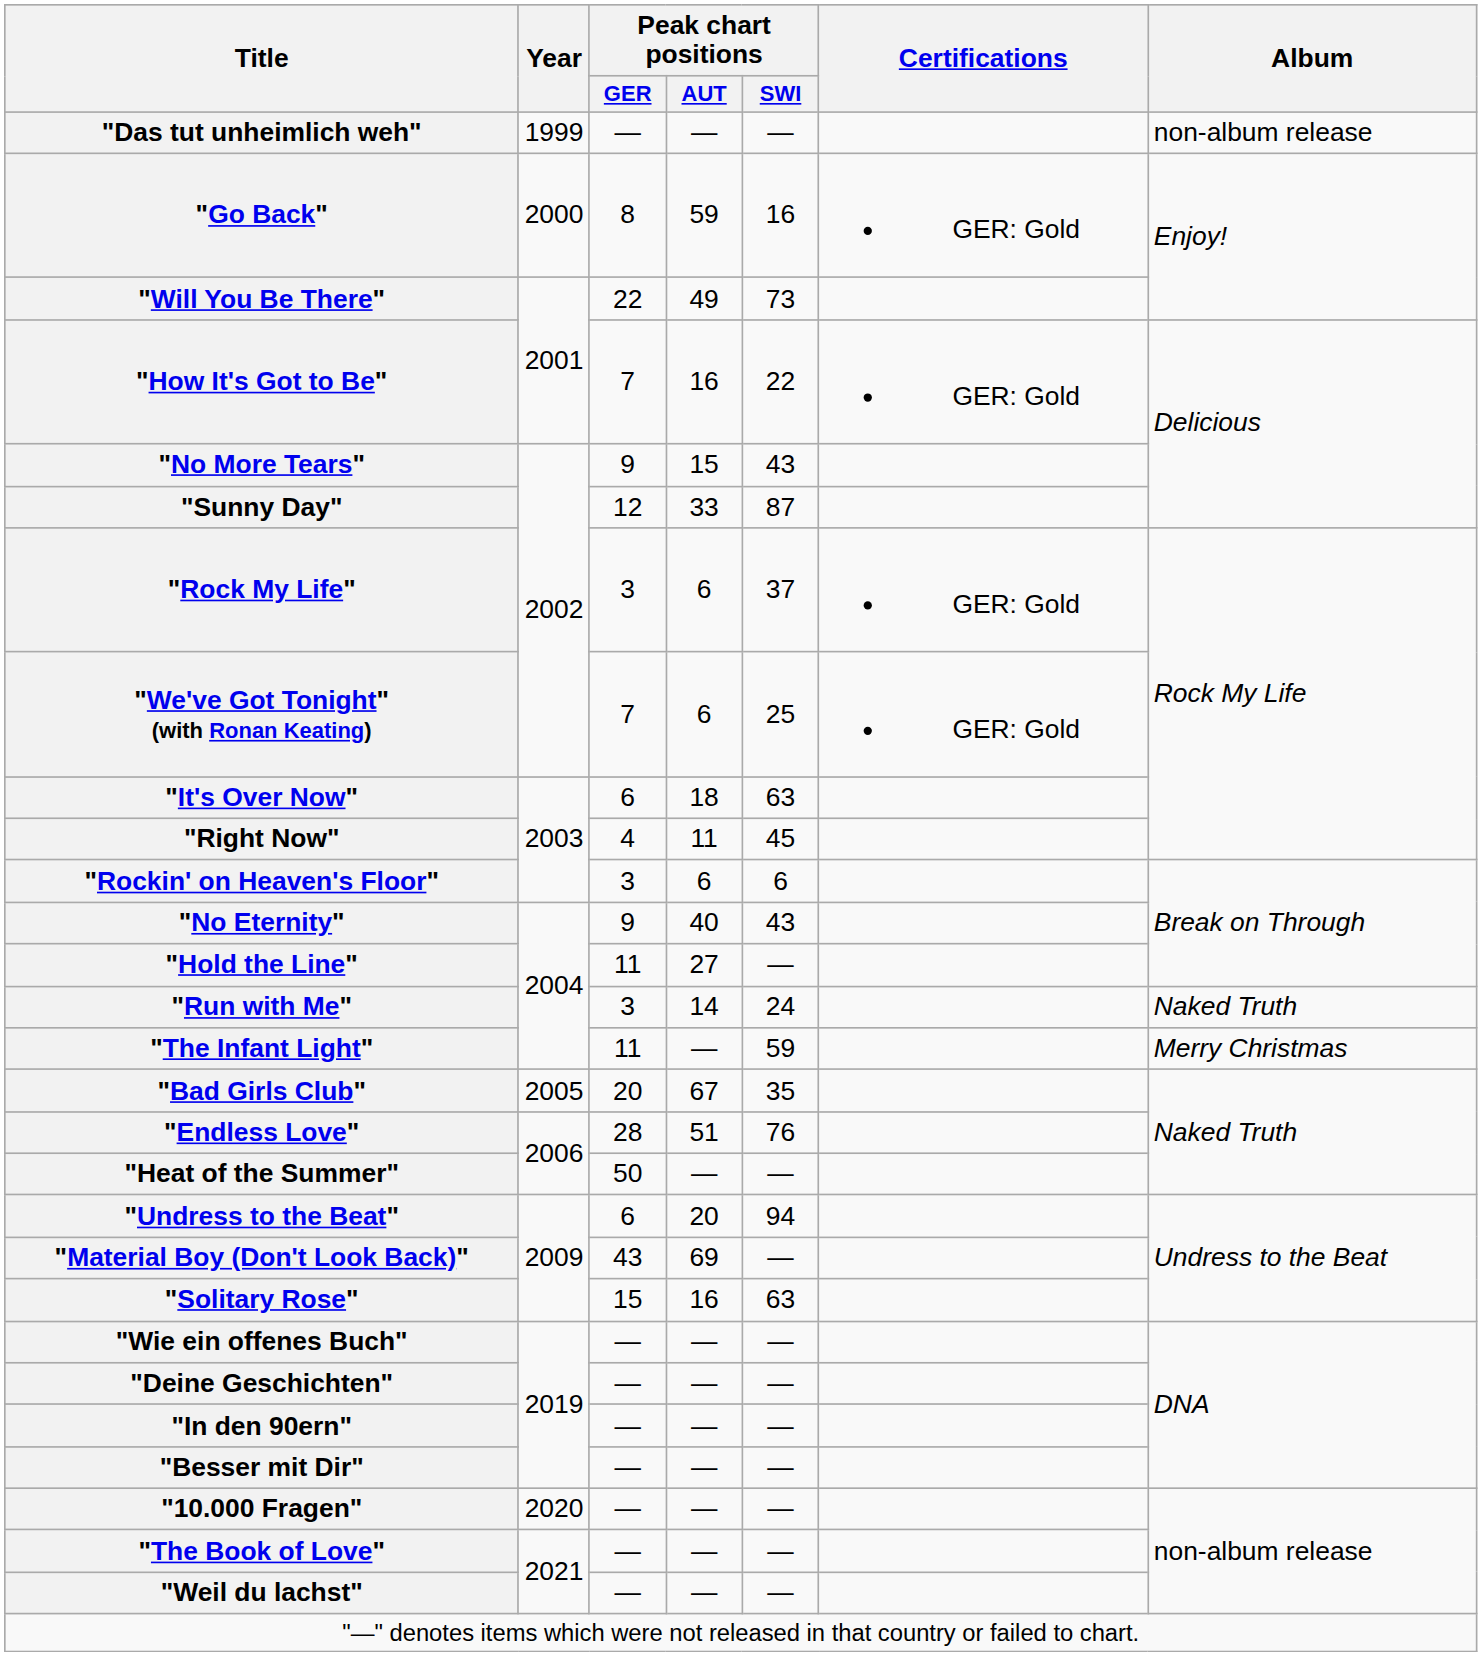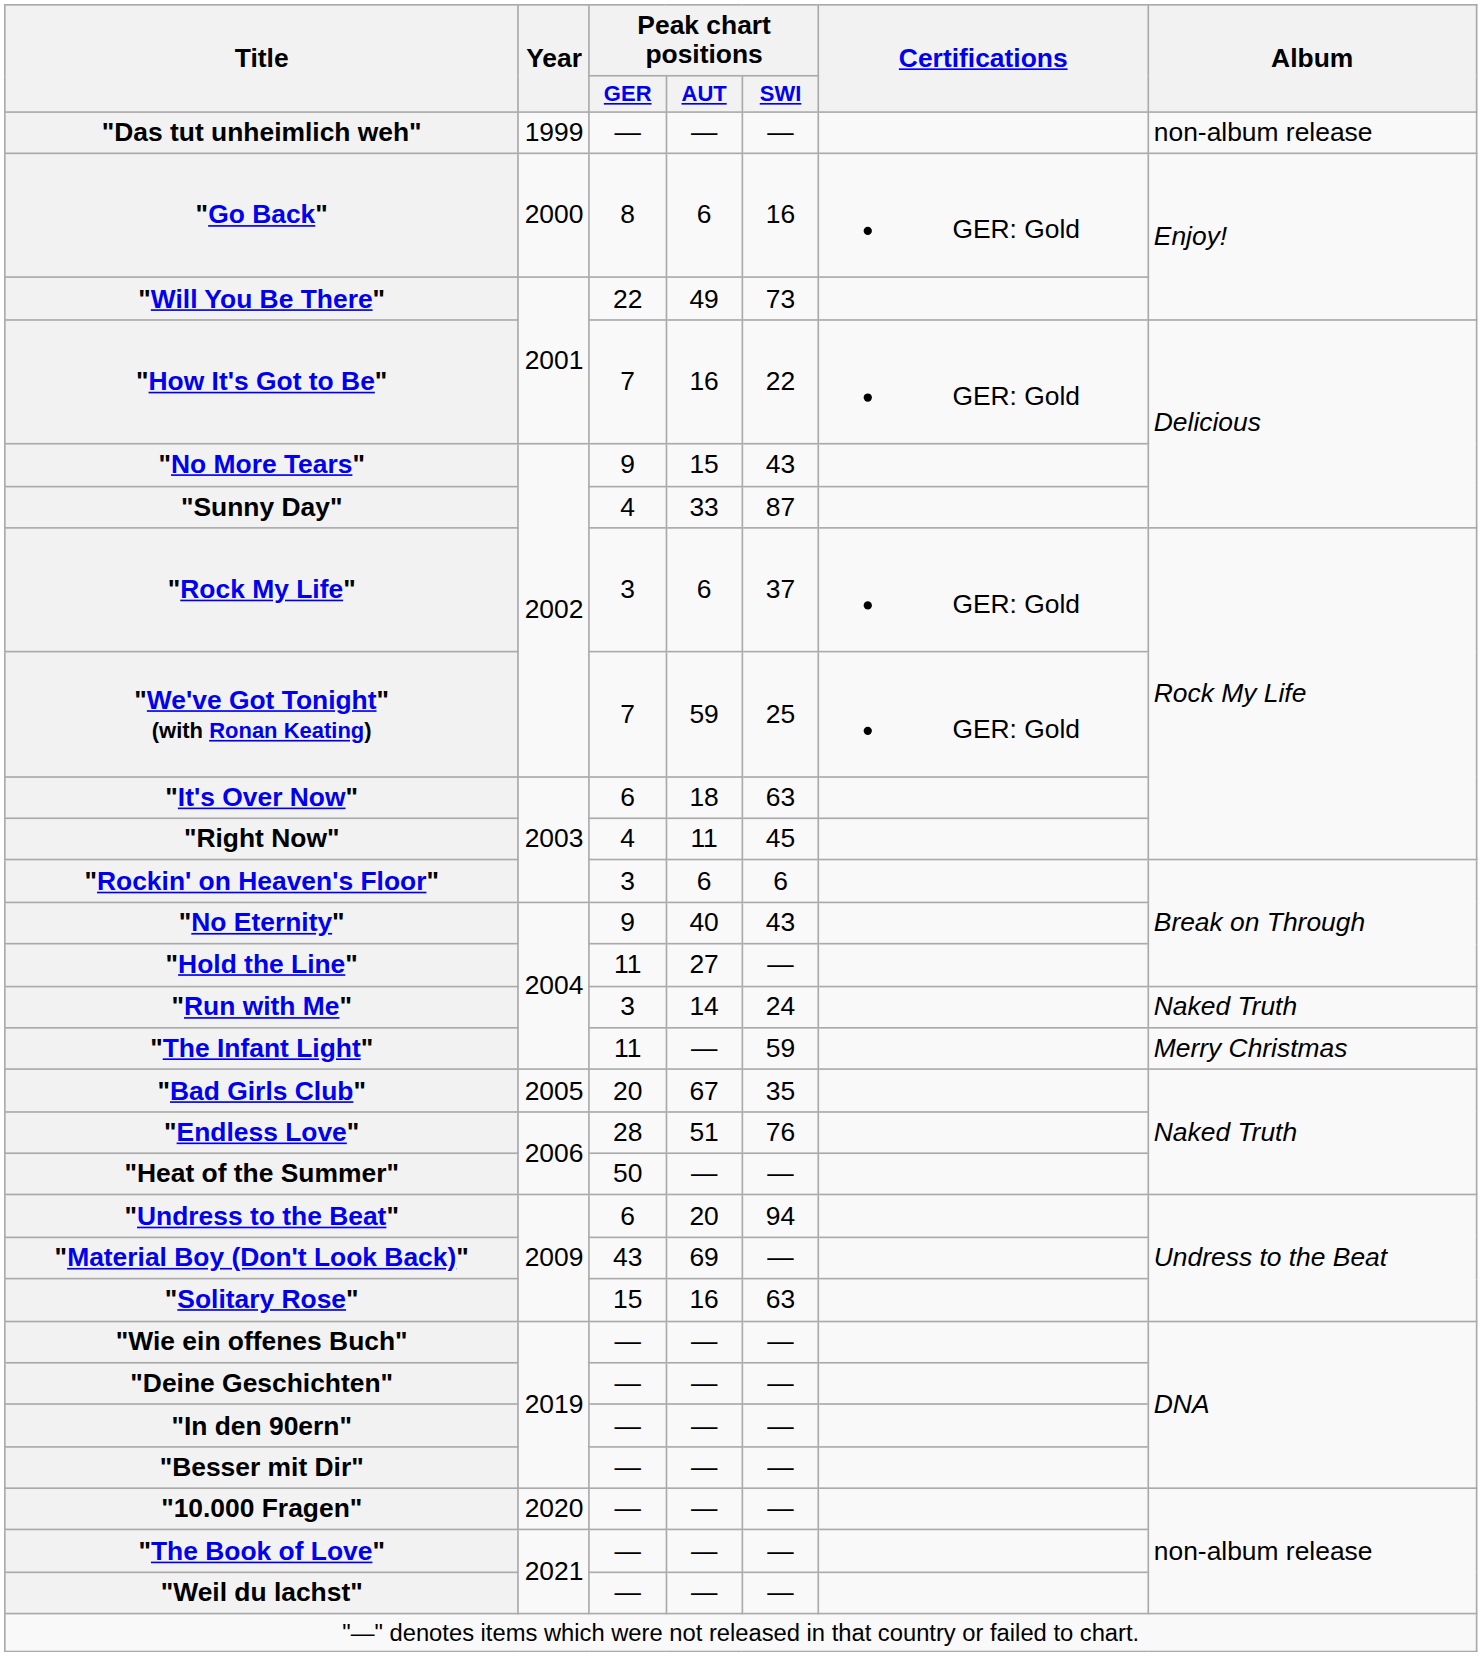 <table class="wikitable plainrowheaders" style="text-align:center;" border="1">
 <tr>
 <th scope="col" rowspan="2" style="width:19em;">Title</th>
 <th scope="col" rowspan="2">Year</th>
 <th scope="col" colspan="3">Peak chart positions</th>
 <th scope="col" rowspan="2" style="width:12em;"><a href='#'>Certifications</a></th>
 <th scope="col" rowspan="2" style="width:12em;">Album</th>
 </tr>
 <tr style="font-size:smaller;">
 <th width="40"><a href='#'>GER</a><br></th>
 <th width="40"><a href='#'>AUT</a><br></th>
 <th width="40"><a href='#'>SWI</a><br></th>
 </tr>
 <tr>
 <th scope="row">"Das tut unheimlich weh"</th>
 <td align="center">1999</td>
 <td style="text-align:center;">—</td>
 <td style="text-align:center;">—</td>
 <td style="text-align:center;">—</td>
 <td></td>
 <td align="left">non-album release</td>
 </tr>
 <tr>
 <th scope="row">"<a href='#'>Go Back</a>"</th>
 <td align="center">2000</td>
 <td style="text-align:center;">8</td>
-<td style="text-align:center;">59</td>
+<td style="text-align:center;">6</td>
 <td style="text-align:center;">16</td>
 <td><br><ul><li>GER: Gold</li></ul></td>
 <td align="left" rowspan="2"><em>Enjoy!</em></td>
 </tr>
 <tr>
 <th scope="row">"<a href='#'>Will You Be There</a>"</th>
 <td align="center" rowspan="2">2001</td>
 <td style="text-align:center;">22</td>
 <td style="text-align:center;">49</td>
 <td style="text-align:center;">73</td>
 <td></td>
 </tr>
 <tr>
 <th scope="row">"<a href='#'>How It's Got to Be</a>"</th>
 <td style="text-align:center;">7</td>
 <td style="text-align:center;">16</td>
 <td style="text-align:center;">22</td>
 <td><br><ul><li>GER: Gold</li></ul></td>
 <td align="left" rowspan="3"><em>Delicious</em></td>
 </tr>
 <tr>
 <th scope="row">"<a href='#'>No More Tears</a>"</th>
 <td align="center" rowspan="4">2002</td>
 <td style="text-align:center;">9</td>
 <td style="text-align:center;">15</td>
 <td style="text-align:center;">43</td>
 <td></td>
 </tr>
 <tr>
 <th scope="row">"Sunny Day"</th>
-<td style="text-align:center;">12</td>
+<td style="text-align:center;">4</td>
 <td style="text-align:center;">33</td>
 <td style="text-align:center;">87</td>
 <td></td>
 </tr>
 <tr>
 <th scope="row">"<a href='#'>Rock My Life</a>"</th>
 <td style="text-align:center;">3</td>
 <td style="text-align:center;">6</td>
 <td style="text-align:center;">37</td>
 <td><br><ul><li>GER: Gold</li></ul></td>
 <td align="left" rowspan="4"><em>Rock My Life</em></td>
 </tr>
 <tr>
 <th scope="row">"<a href='#'>We've Got Tonight</a>" <br><small>(with <a href='#'>Ronan Keating</a>)</small></th>
 <td style="text-align:center;">7</td>
-<td style="text-align:center;">6</td>
+<td style="text-align:center;">59</td>
 <td style="text-align:center;">25</td>
 <td><br><ul><li>GER: Gold</li></ul></td>
 </tr>
 <tr>
 <th scope="row">"<a href='#'>It's Over Now</a>"</th>
 <td align="center" rowspan="3">2003</td>
 <td style="text-align:center;">6</td>
 <td style="text-align:center;">18</td>
 <td style="text-align:center;">63</td>
 <td></td>
 </tr>
 <tr>
 <th scope="row">"Right Now"</th>
 <td style="text-align:center;">4</td>
 <td style="text-align:center;">11</td>
 <td style="text-align:center;">45</td>
 <td></td>
 </tr>
 <tr>
 <th scope="row">"<a href='#'>Rockin' on Heaven's Floor</a>"</th>
 <td style="text-align:center;">3</td>
 <td style="text-align:center;">6</td>
 <td style="text-align:center;">6</td>
 <td></td>
 <td align="left" rowspan="3"><em>Break on Through</em></td>
 </tr>
 <tr>
 <th scope="row">"<a href='#'>No Eternity</a>"</th>
 <td align="center" rowspan="4">2004</td>
 <td style="text-align:center;">9</td>
 <td style="text-align:center;">40</td>
 <td style="text-align:center;">43</td>
 <td></td>
 </tr>
 <tr>
 <th scope="row">"<a href='#'>Hold the Line</a>"</th>
 <td style="text-align:center;">11</td>
 <td style="text-align:center;">27</td>
 <td style="text-align:center;">—</td>
 <td></td>
 </tr>
 <tr>
 <th scope="row">"<a href='#'>Run with Me</a>"</th>
 <td style="text-align:center;">3</td>
 <td style="text-align:center;">14</td>
 <td style="text-align:center;">24</td>
 <td></td>
 <td align="left"><em>Naked Truth</em></td>
 </tr>
 <tr>
 <th scope="row">"<a href='#'>The Infant Light</a>"</th>
 <td style="text-align:center;">11</td>
 <td style="text-align:center;">—</td>
 <td style="text-align:center;">59</td>
 <td></td>
 <td align="left"><em>Merry Christmas</em></td>
 </tr>
 <tr>
 <th scope="row">"<a href='#'>Bad Girls Club</a>"</th>
 <td align="center">2005</td>
 <td style="text-align:center;">20</td>
 <td style="text-align:center;">67</td>
 <td style="text-align:center;">35</td>
 <td></td>
 <td align="left" rowspan="3"><em>Naked Truth</em></td>
 </tr>
 <tr>
 <th scope="row">"<a href='#'>Endless Love</a>"</th>
 <td align="center" rowspan="2">2006</td>
 <td style="text-align:center;">28</td>
 <td style="text-align:center;">51</td>
 <td style="text-align:center;">76</td>
 <td></td>
 </tr>
 <tr>
 <th scope="row">"Heat of the Summer"</th>
 <td style="text-align:center;">50</td>
 <td style="text-align:center;">—</td>
 <td style="text-align:center;">—</td>
 <td></td>
 </tr>
 <tr>
 <th scope="row">"<a href='#'>Undress to the Beat</a>"</th>
 <td align="center" rowspan="3">2009</td>
 <td style="text-align:center;">6</td>
 <td style="text-align:center;">20</td>
 <td style="text-align:center;">94</td>
 <td></td>
 <td align="left" rowspan="3"><em>Undress to the Beat</em></td>
 </tr>
 <tr>
 <th scope="row">"<a href='#'>Material Boy (Don't Look Back)</a>"</th>
 <td style="text-align:center;">43</td>
 <td style="text-align:center;">69</td>
 <td style="text-align:center;">—</td>
 <td></td>
 </tr>
 <tr>
 <th scope="row">"<a href='#'>Solitary Rose</a>"</th>
 <td style="text-align:center;">15</td>
 <td style="text-align:center;">16</td>
 <td style="text-align:center;">63</td>
 <td></td>
 </tr>
 <tr>
 <th scope="row">"Wie ein offenes Buch"</th>
 <td align="center" rowspan="4">2019</td>
 <td style="text-align:center;">—</td>
 <td style="text-align:center;">—</td>
 <td style="text-align:center;">—</td>
 <td></td>
 <td align="left" rowspan="4"><em>DNA</em></td>
 </tr>
 <tr>
 <th scope="row">"Deine Geschichten"</th>
 <td style="text-align:center;">—</td>
 <td style="text-align:center;">—</td>
 <td style="text-align:center;">—</td>
 <td></td>
 </tr>
 <tr>
 <th scope="row">"In den 90ern"</th>
 <td style="text-align:center;">—</td>
 <td style="text-align:center;">—</td>
 <td style="text-align:center;">—</td>
 <td></td>
 </tr>
 <tr>
 <th scope="row">"Besser mit Dir"</th>
 <td style="text-align:center;">—</td>
 <td style="text-align:center;">—</td>
 <td style="text-align:center;">—</td>
 <td></td>
 </tr>
 <tr>
 <th scope="row">"10.000 Fragen"</th>
 <td align="center">2020</td>
 <td style="text-align:center;">—</td>
 <td style="text-align:center;">—</td>
 <td style="text-align:center;">—</td>
 <td></td>
 <td align="left" rowspan="3">non-album release</td>
 </tr>
 <tr>
 <th scope="row">"<a href='#'>The Book of Love</a>"</th>
 <td align="center" rowspan="2">2021</td>
 <td style="text-align:center;">—</td>
 <td style="text-align:center;">—</td>
 <td style="text-align:center;">—</td>
 <td></td>
 </tr>
 <tr>
 <th scope="row">"Weil du lachst"</th>
 <td style="text-align:center;">—</td>
 <td style="text-align:center;">—</td>
 <td style="text-align:center;">—</td>
 <td></td>
 </tr>
 <tr>
 <td colspan="14"  style="text-align:center; font-size:90%;">"—" denotes items which were not released in that country or failed to chart.</td>
 </tr>
 </table>
